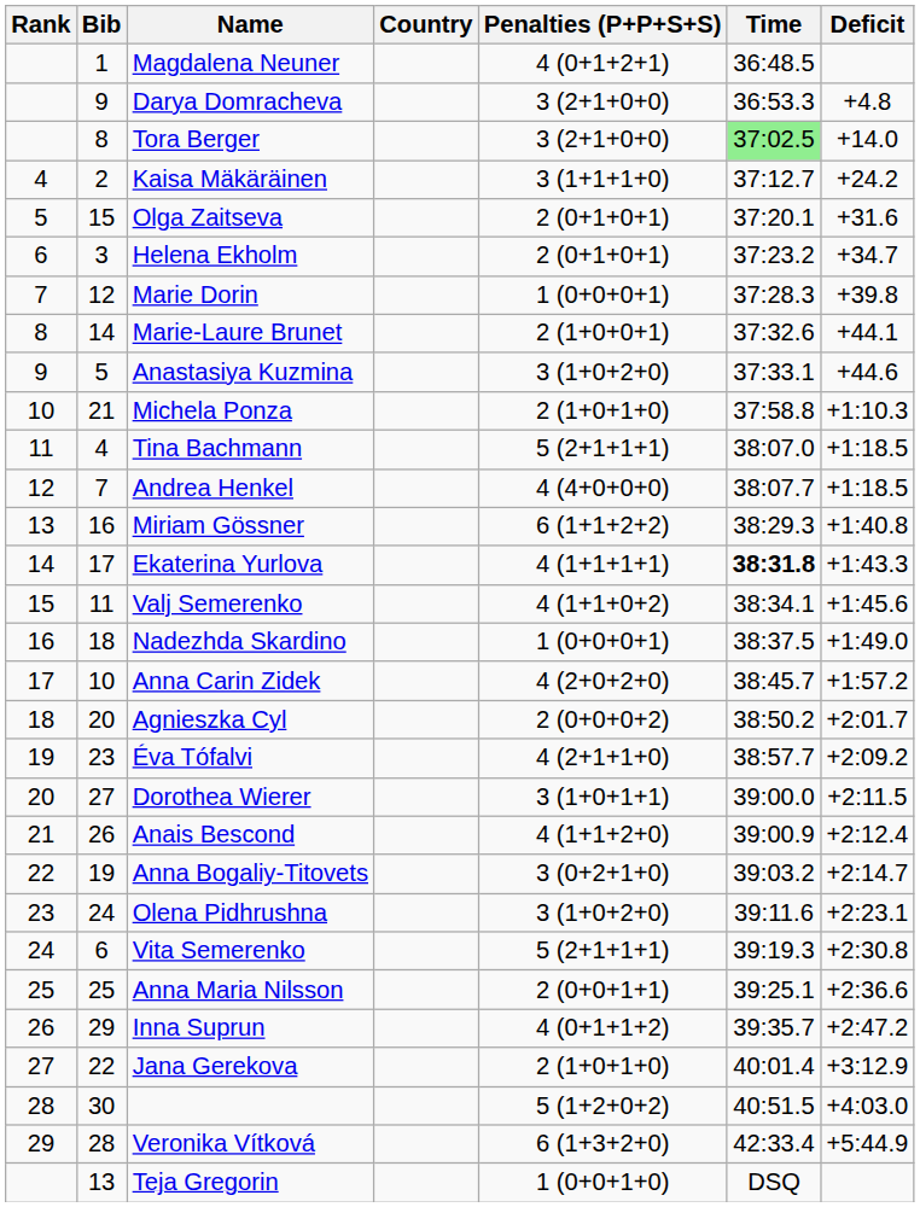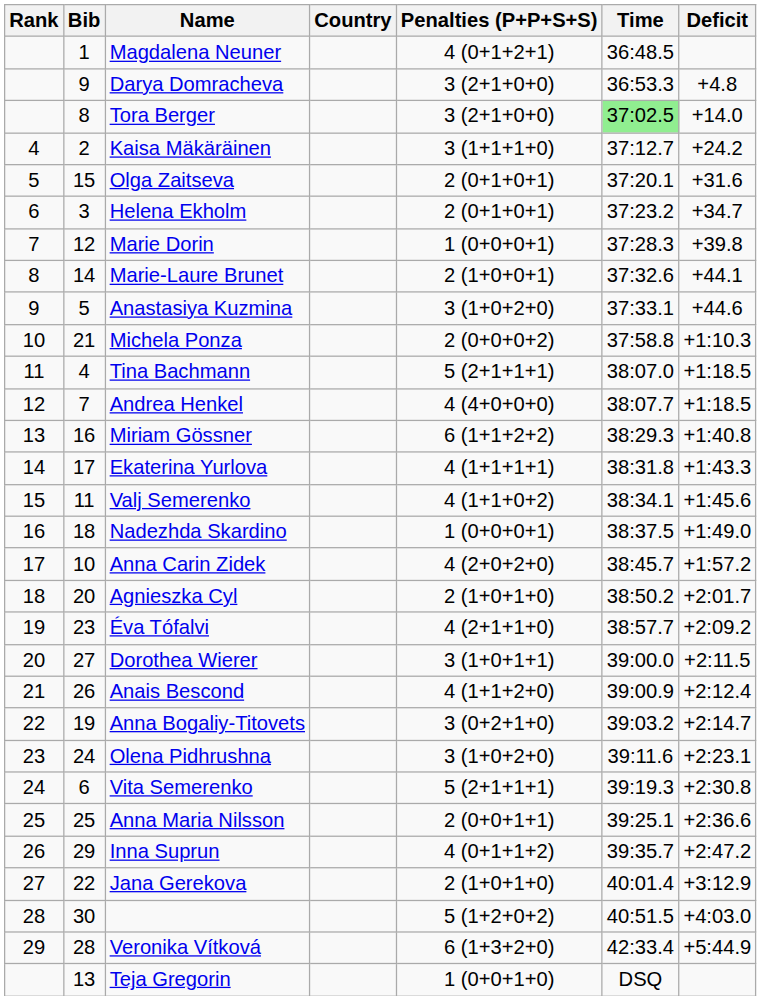 <table class="wikitable sortable" style="text-align:center">
 <tr>
 <th>Rank</th>
 <th>Bib</th>
 <th>Name</th>
 <th>Country</th>
 <th>Penalties (P+P+S+S)</th>
 <th>Time</th>
 <th>Deficit</th>
 </tr>
 <tr>
 <td></td>
 <td>1</td>
 <td align=left><a href='#'>Magdalena Neuner</a></td>
 <td align=left></td>
 <td>4 (0+1+2+1)</td>
 <td>36:48.5</td>
 <td></td>
 </tr>
 <tr>
 <td></td>
 <td>9</td>
 <td align=left><a href='#'>Darya Domracheva</a></td>
 <td align=left></td>
 <td>3 (2+1+0+0)</td>
 <td>36:53.3</td>
 <td>+4.8</td>
 </tr>
 <tr>
 <td></td>
 <td>8</td>
 <td align=left><a href='#'>Tora Berger</a></td>
 <td align=left></td>
 <td>3 (2+1+0+0)</td>
 <td style="background: lightgreen;">37:02.5</td>
 <td>+14.0</td>
 </tr>
 <tr>
 <td>4</td>
 <td>2</td>
 <td align=left><a href='#'>Kaisa Mäkäräinen</a></td>
 <td align=left></td>
 <td>3 (1+1+1+0)</td>
 <td>37:12.7</td>
 <td>+24.2</td>
 </tr>
 <tr>
 <td>5</td>
 <td>15</td>
 <td align=left><a href='#'>Olga Zaitseva</a></td>
 <td align=left></td>
 <td>2 (0+1+0+1)</td>
 <td>37:20.1</td>
 <td>+31.6</td>
 </tr>
 <tr>
 <td>6</td>
 <td>3</td>
 <td align=left><a href='#'>Helena Ekholm</a></td>
 <td align=left></td>
 <td>2 (0+1+0+1)</td>
 <td>37:23.2</td>
 <td>+34.7</td>
 </tr>
 <tr>
 <td>7</td>
 <td>12</td>
 <td align=left><a href='#'>Marie Dorin</a></td>
 <td align=left></td>
 <td>1 (0+0+0+1)</td>
 <td>37:28.3</td>
 <td>+39.8</td>
 </tr>
 <tr>
 <td>8</td>
 <td>14</td>
 <td align=left><a href='#'>Marie-Laure Brunet</a></td>
 <td align=left></td>
 <td>2 (1+0+0+1)</td>
 <td>37:32.6</td>
 <td>+44.1</td>
 </tr>
 <tr>
 <td>9</td>
 <td>5</td>
 <td align=left><a href='#'>Anastasiya Kuzmina</a></td>
 <td align=left></td>
 <td>3 (1+0+2+0)</td>
 <td>37:33.1</td>
 <td>+44.6</td>
 </tr>
 <tr>
 <td>10</td>
 <td>21</td>
 <td align=left><a href='#'>Michela Ponza</a></td>
 <td align=left></td>
-<td>2 (1+0+1+0)</td>
+<td>2 (0+0+0+2)</td>
 <td>37:58.8</td>
 <td>+1:10.3</td>
 </tr>
 <tr>
 <td>11</td>
 <td>4</td>
 <td align=left><a href='#'>Tina Bachmann</a></td>
 <td align=left></td>
 <td>5 (2+1+1+1)</td>
 <td>38:07.0</td>
 <td>+1:18.5</td>
 </tr>
 <tr>
 <td>12</td>
 <td>7</td>
 <td align=left><a href='#'>Andrea Henkel</a></td>
 <td align=left></td>
 <td>4 (4+0+0+0)</td>
 <td>38:07.7</td>
 <td>+1:18.5</td>
 </tr>
 <tr>
 <td>13</td>
 <td>16</td>
 <td align=left><a href='#'>Miriam Gössner</a></td>
 <td align=left></td>
 <td>6 (1+1+2+2)</td>
 <td>38:29.3</td>
 <td>+1:40.8</td>
 </tr>
 <tr>
 <td>14</td>
 <td>17</td>
 <td align=left><a href='#'>Ekaterina Yurlova</a></td>
 <td align=left></td>
 <td>4 (1+1+1+1)</td>
-<td><strong>38:31.8</strong></td>
+<td>38:31.8</td>
 <td>+1:43.3</td>
 </tr>
 <tr>
 <td>15</td>
 <td>11</td>
 <td align=left><a href='#'>Valj Semerenko</a></td>
 <td align=left></td>
 <td>4 (1+1+0+2)</td>
 <td>38:34.1</td>
 <td>+1:45.6</td>
 </tr>
 <tr>
 <td>16</td>
 <td>18</td>
 <td align=left><a href='#'>Nadezhda Skardino</a></td>
 <td align=left></td>
 <td>1 (0+0+0+1)</td>
 <td>38:37.5</td>
 <td>+1:49.0</td>
 </tr>
 <tr>
 <td>17</td>
 <td>10</td>
 <td align=left><a href='#'>Anna Carin Zidek</a></td>
 <td align=left></td>
 <td>4 (2+0+2+0)</td>
 <td>38:45.7</td>
 <td>+1:57.2</td>
 </tr>
 <tr>
 <td>18</td>
 <td>20</td>
 <td align=left><a href='#'>Agnieszka Cyl</a></td>
 <td align=left></td>
-<td>2 (0+0+0+2)</td>
+<td>2 (1+0+1+0)</td>
 <td>38:50.2</td>
 <td>+2:01.7</td>
 </tr>
 <tr>
 <td>19</td>
 <td>23</td>
 <td align=left><a href='#'>Éva Tófalvi</a></td>
 <td align=left></td>
 <td>4 (2+1+1+0)</td>
 <td>38:57.7</td>
 <td>+2:09.2</td>
 </tr>
 <tr>
 <td>20</td>
 <td>27</td>
 <td align=left><a href='#'>Dorothea Wierer</a></td>
 <td align=left></td>
 <td>3 (1+0+1+1)</td>
 <td>39:00.0</td>
 <td>+2:11.5</td>
 </tr>
 <tr>
 <td>21</td>
 <td>26</td>
 <td align=left><a href='#'>Anais Bescond</a></td>
 <td align=left></td>
 <td>4 (1+1+2+0)</td>
 <td>39:00.9</td>
 <td>+2:12.4</td>
 </tr>
 <tr>
 <td>22</td>
 <td>19</td>
 <td align=left><a href='#'>Anna Bogaliy-Titovets</a></td>
 <td align=left></td>
 <td>3 (0+2+1+0)</td>
 <td>39:03.2</td>
 <td>+2:14.7</td>
 </tr>
 <tr>
 <td>23</td>
 <td>24</td>
 <td align=left><a href='#'>Olena Pidhrushna</a></td>
 <td align=left></td>
 <td>3 (1+0+2+0)</td>
 <td>39:11.6</td>
 <td>+2:23.1</td>
 </tr>
 <tr>
 <td>24</td>
 <td>6</td>
 <td align=left><a href='#'>Vita Semerenko</a></td>
 <td align=left></td>
 <td>5 (2+1+1+1)</td>
 <td>39:19.3</td>
 <td>+2:30.8</td>
 </tr>
 <tr>
 <td>25</td>
 <td>25</td>
 <td align=left><a href='#'>Anna Maria Nilsson</a></td>
 <td align=left></td>
 <td>2 (0+0+1+1)</td>
 <td>39:25.1</td>
 <td>+2:36.6</td>
 </tr>
 <tr>
 <td>26</td>
 <td>29</td>
 <td align=left><a href='#'>Inna Suprun</a></td>
 <td align=left></td>
 <td>4 (0+1+1+2)</td>
 <td>39:35.7</td>
 <td>+2:47.2</td>
 </tr>
 <tr>
 <td>27</td>
 <td>22</td>
 <td align=left><a href='#'>Jana Gerekova</a></td>
 <td align=left></td>
 <td>2 (1+0+1+0)</td>
 <td>40:01.4</td>
 <td>+3:12.9</td>
 </tr>
 <tr>
 <td>28</td>
 <td>30</td>
 <td align=left></td>
 <td align=left></td>
 <td>5 (1+2+0+2)</td>
 <td>40:51.5</td>
 <td>+4:03.0</td>
 </tr>
 <tr>
 <td>29</td>
 <td>28</td>
 <td align=left><a href='#'>Veronika Vítková</a></td>
 <td align=left></td>
 <td>6 (1+3+2+0)</td>
 <td>42:33.4</td>
 <td>+5:44.9</td>
 </tr>
 <tr>
 <td></td>
 <td>13</td>
 <td align=left><a href='#'>Teja Gregorin</a></td>
 <td align=left></td>
 <td>1 (0+0+1+0)</td>
 <td>DSQ</td>
 <td></td>
 </tr>
 </table>
